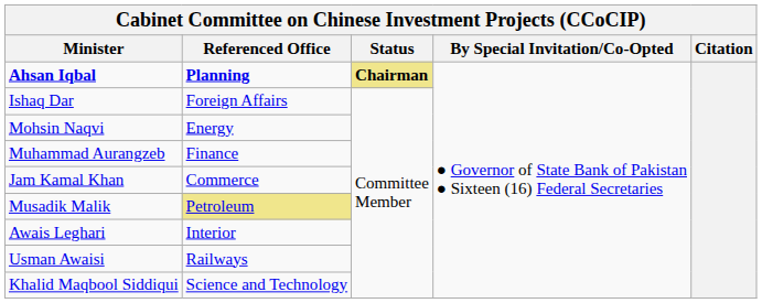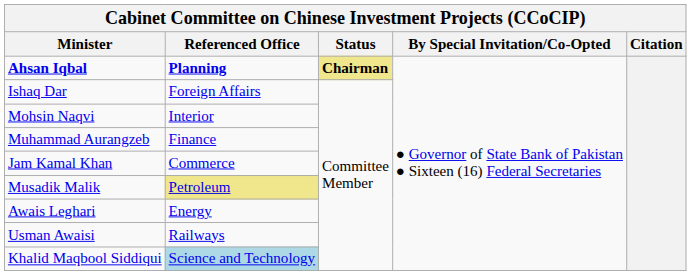 <table class="wikitable sortable mw-collapsible mw-collapsed">
 <tr>
 <th colspan="5"><big>Cabinet Committee on Chinese Investment Projects (CCoCIP)</big></th>
 </tr>
 <tr>
 <th>Minister</th>
 <th>Referenced Office</th>
 <th>Status</th>
 <th>By Special Invitation/Co-Opted</th>
 <th>Citation</th>
 </tr>
 <tr>
 <td><strong><a href='#'>Ahsan Iqbal</a></strong></td>
 <td><a href='#'><strong>Planning</strong></a></td>
 <td style="background: khaki;"><strong>Chairman</strong></td>
 <td rowspan="9">● <a href='#'>Governor</a> of <a href='#'>State Bank of Pakistan</a><br>● Sixteen (16) <a href='#'>Federal Secretaries</a></td>
 <th rowspan="9"></th>
 </tr>
 <tr>
 <td><a href='#'>Ishaq Dar</a></td>
 <td><a href='#'>Foreign Affairs</a></td>
 <td rowspan="8">Committee<br>Member</td>
 </tr>
 <tr>
 <td><a href='#'>Mohsin Naqvi</a></td>
-<td><a href='#'>Energy</a></td>
+<td><a href='#'>Interior</a></td>
 </tr>
 <tr>
 <td><a href='#'>Muhammad Aurangzeb</a></td>
 <td><a href='#'>Finance</a></td>
 </tr>
 <tr>
 <td><a href='#'>Jam Kamal Khan</a></td>
 <td><a href='#'>Commerce</a></td>
 </tr>
 <tr>
 <td><a href='#'>Musadik Malik</a></td>
 <td style="background: khaki;"><a href='#'>Petroleum</a></td>
 </tr>
 <tr>
 <td><a href='#'>Awais Leghari</a></td>
-<td><a href='#'>Interior</a></td>
+<td><a href='#'>Energy</a></td>
 </tr>
 <tr>
 <td><a href='#'>Usman Awaisi</a></td>
 <td><a href='#'>Railways</a></td>
 </tr>
 <tr>
 <td><a href='#'>Khalid Maqbool Siddiqui</a></td>
-<td><a href='#'>Science and Technology</a></td>
+<td style="background: lightblue;"><a href='#'>Science and Technology</a></td>
 </tr>
 </table>
